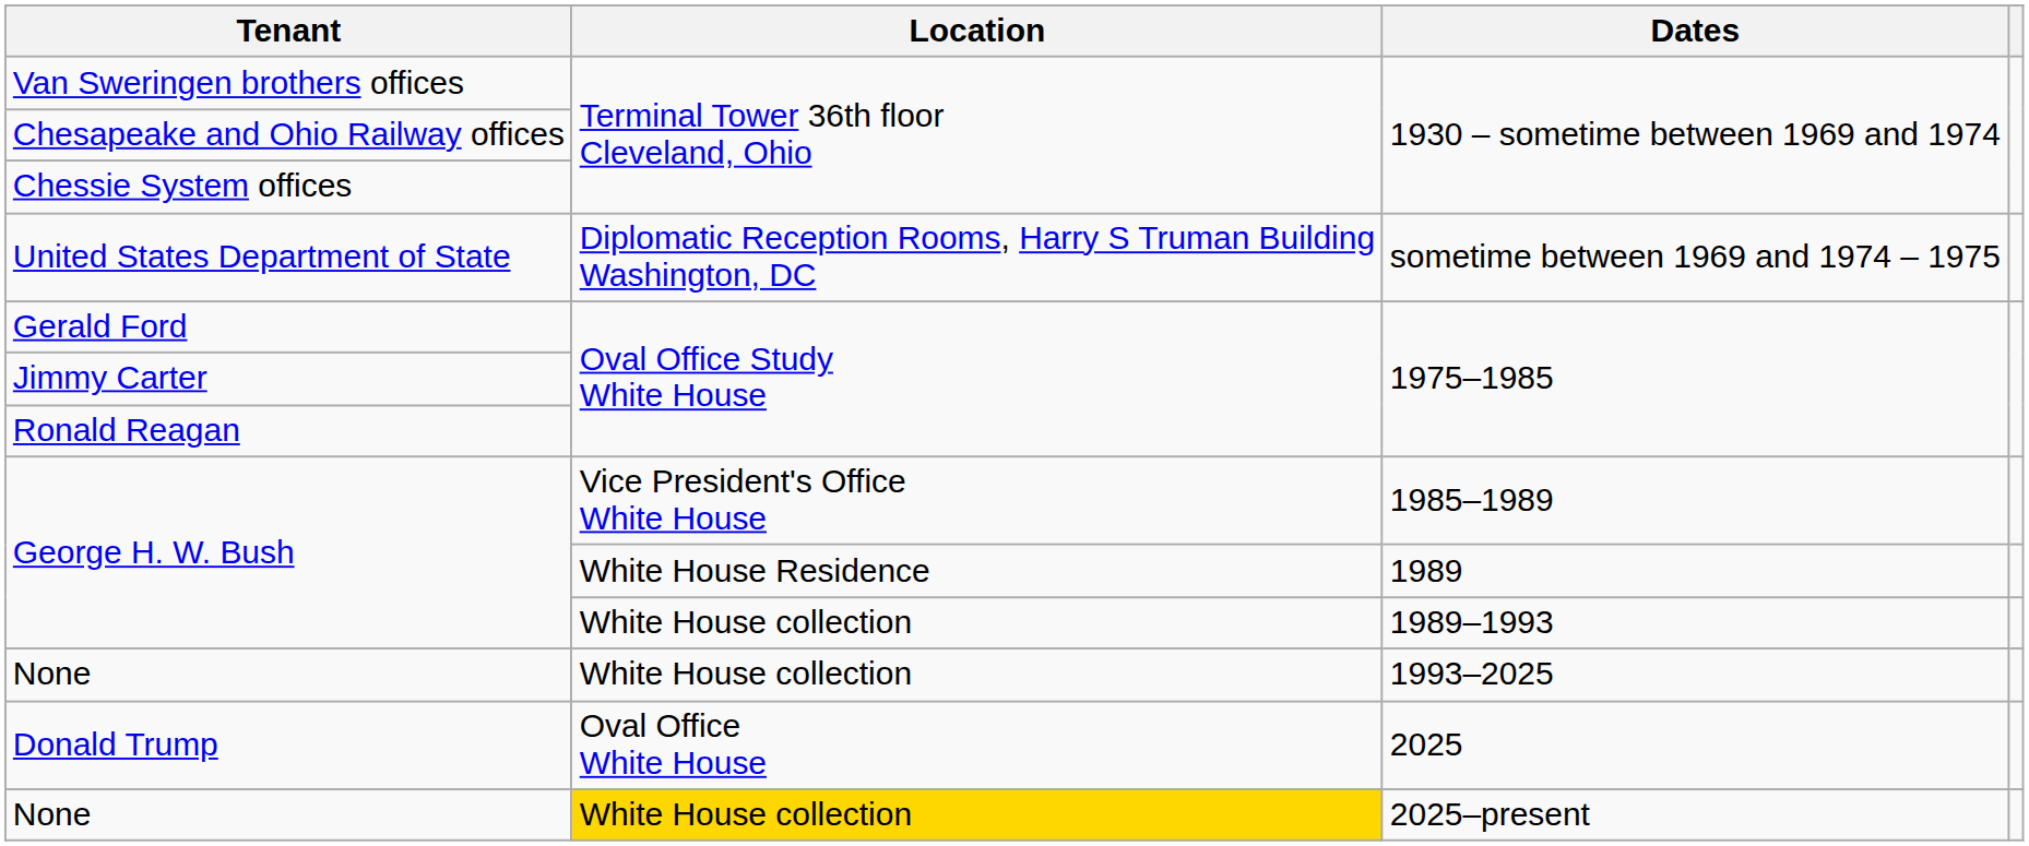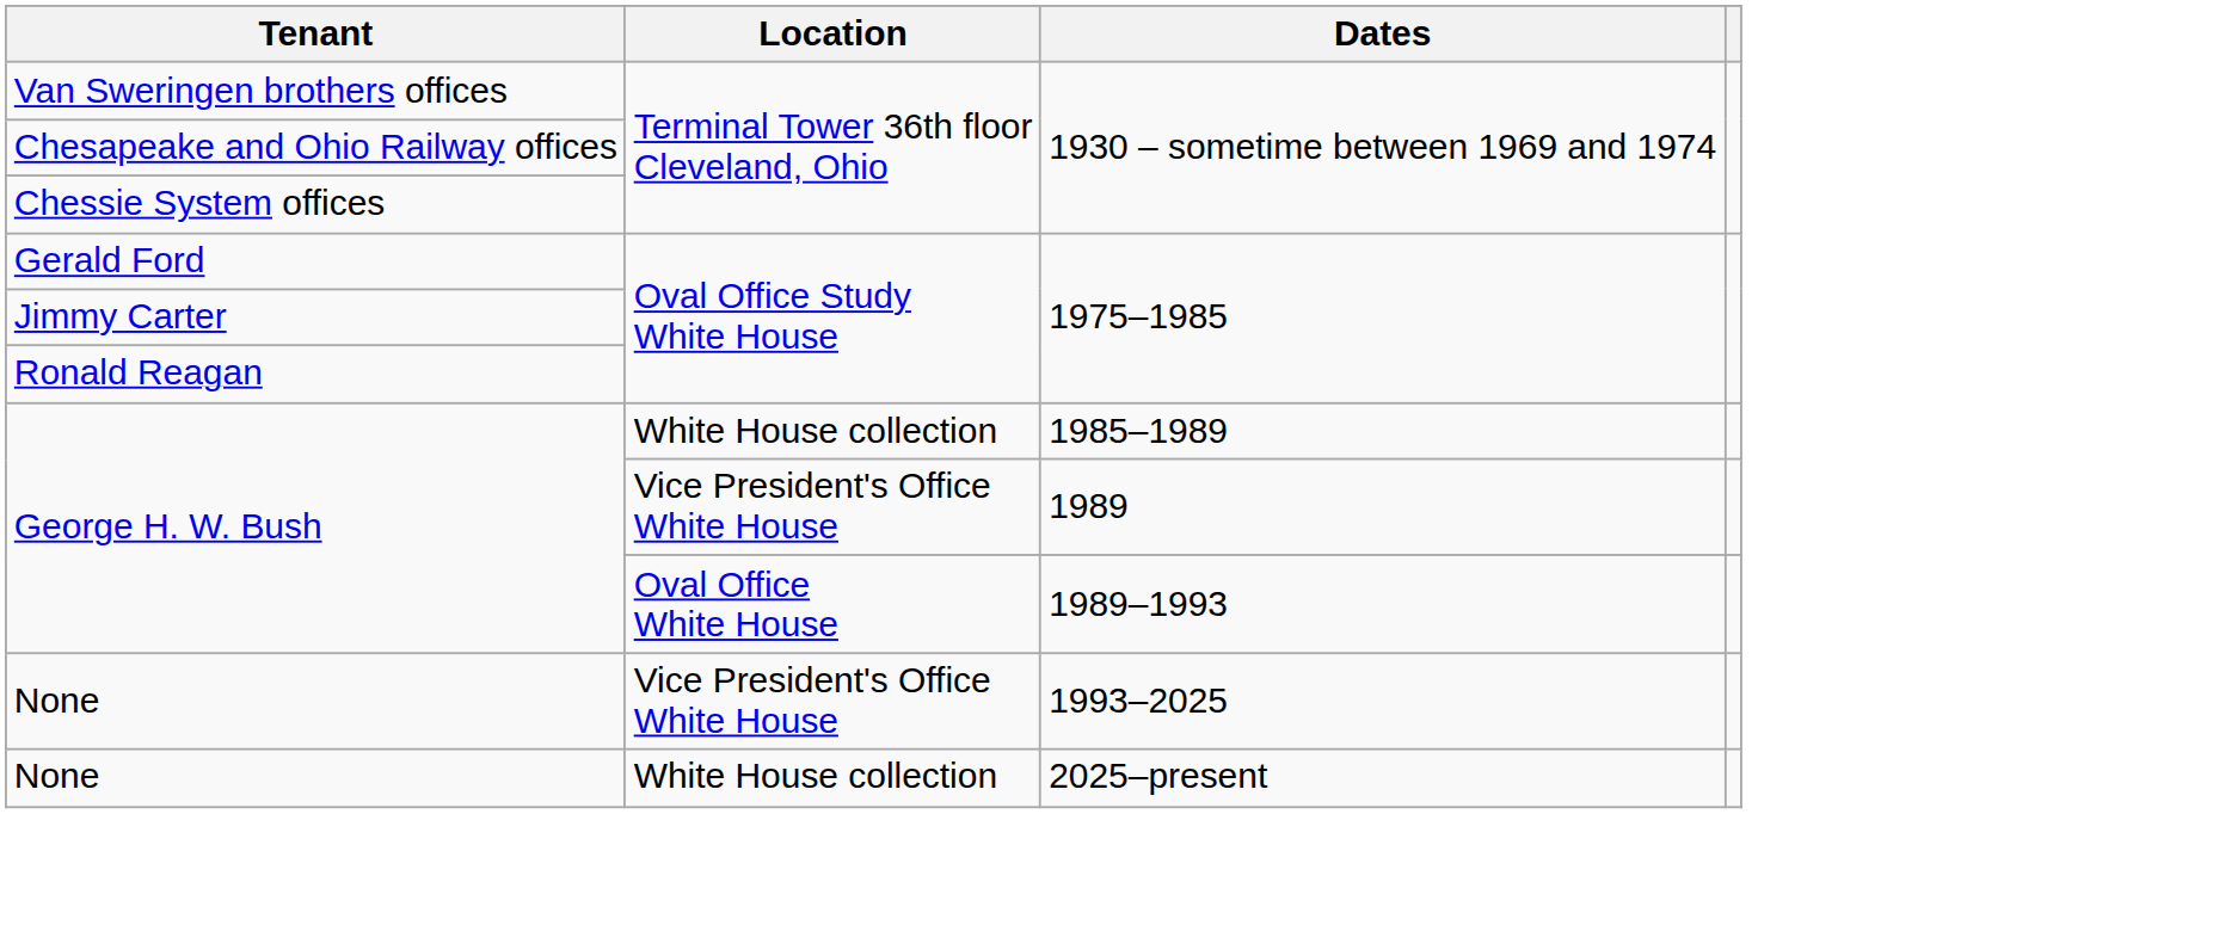 <table class="wikitable">
 <tr>
 <th>Tenant</th>
 <th>Location</th>
 <th>Dates</th>
 <th class=unsortable></th>
 </tr>
 <tr>
 <td><a href='#'>Van Sweringen brothers</a> offices</td>
 <td rowspan="3"><a href='#'>Terminal Tower</a> 36th floor <br><a href='#'>Cleveland, Ohio</a></td>
 <td rowspan="3">1930 – sometime between 1969 and 1974</td>
 <td rowspan="3"></td>
 </tr>
 <tr>
 <td><a href='#'>Chesapeake and Ohio Railway</a> offices</td>
 </tr>
 <tr>
 <td><a href='#'>Chessie System</a> offices</td>
 </tr>
 <tr>
-<td><a href='#'>United States Department of State</a></td>
-<td><a href='#'>Diplomatic Reception Rooms</a>, <a href='#'>Harry S Truman Building</a>  <br><a href='#'>Washington, DC</a></td>
-<td>sometime between 1969 and 1974 – 1975</td>
-<td></td>
-</tr>
-<tr>
 <td><a href='#'>Gerald Ford</a></td>
 <td rowspan="3"><a href='#'>Oval Office Study</a><br><a href='#'>White House</a></td>
 <td rowspan="3">1975–1985</td>
 <td rowspan="3"></td>
 </tr>
 <tr>
 <td><a href='#'>Jimmy Carter</a></td>
 </tr>
 <tr>
 <td><a href='#'>Ronald Reagan</a></td>
 </tr>
 <tr>
 <td rowspan="3"><a href='#'>George H. W. Bush</a></td>
-<td>Vice President's Office<br><a href='#'>White House</a></td>
+<td>White House collection</td>
 <td>1985–1989</td>
 <td></td>
 </tr>
 <tr>
-<td>White House Residence</td>
+<td>Vice President's Office<br><a href='#'>White House</a></td>
 <td>1989</td>
 <td></td>
 </tr>
 <tr>
-<td>White House collection</td>
+<td><a href='#'>Oval Office</a><br><a href='#'>White House</a></td>
 <td>1989–1993</td>
 <td></td>
 </tr>
 <tr>
 <td>None</td>
-<td>White House collection</td>
+<td>Vice President's Office<br><a href='#'>White House</a></td>
 <td>1993–2025</td>
 <td></td>
 </tr>
 <tr>
-<td><a href='#'>Donald Trump</a></td>
-<td>Oval Office<br><a href='#'>White House</a></td>
-<td>2025</td>
-<td></td>
-</tr>
-<tr>
 <td>None</td>
-<td style="background: gold;">White House collection</td>
+<td>White House collection</td>
 <td>2025–present</td>
 <td></td>
 </tr>
 </table>
